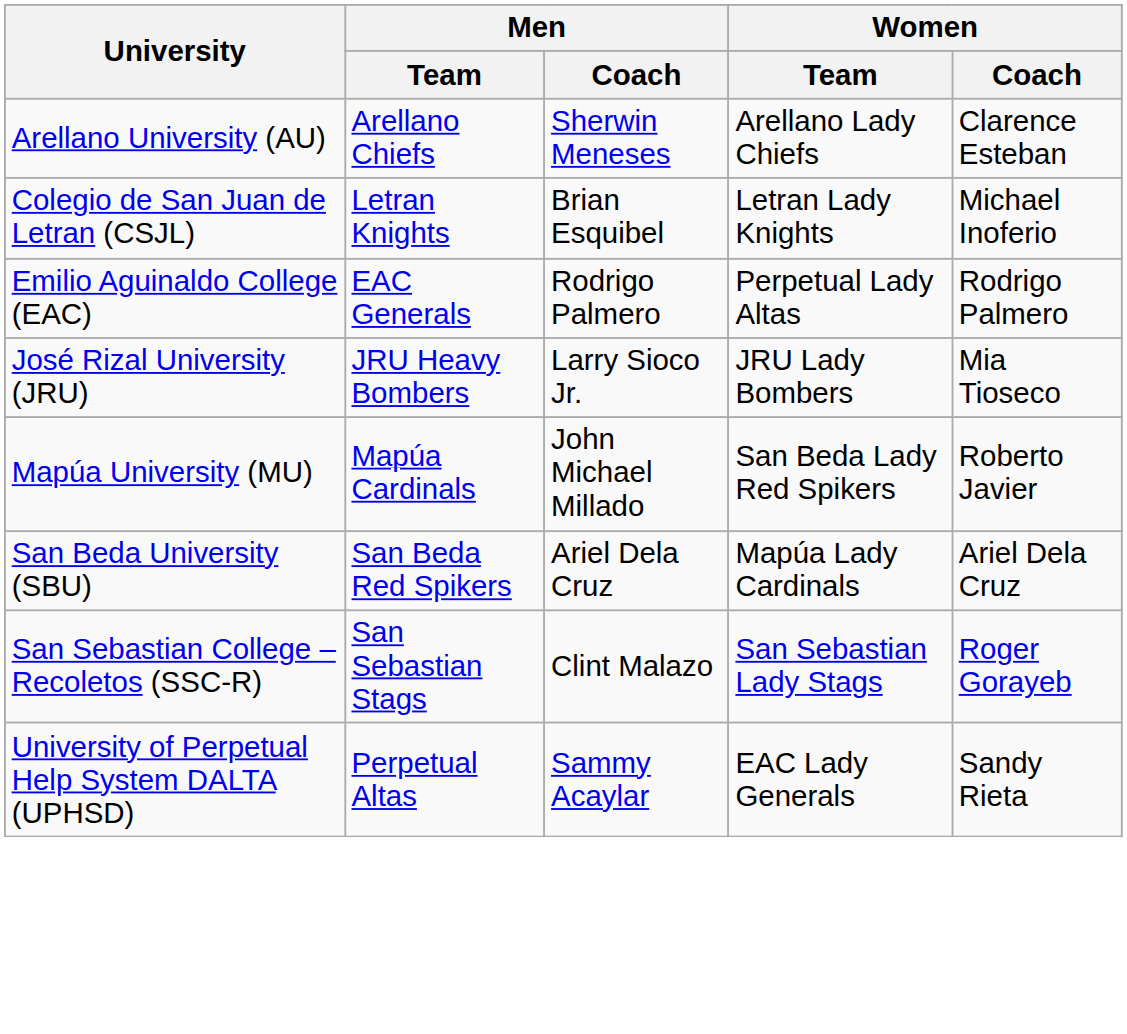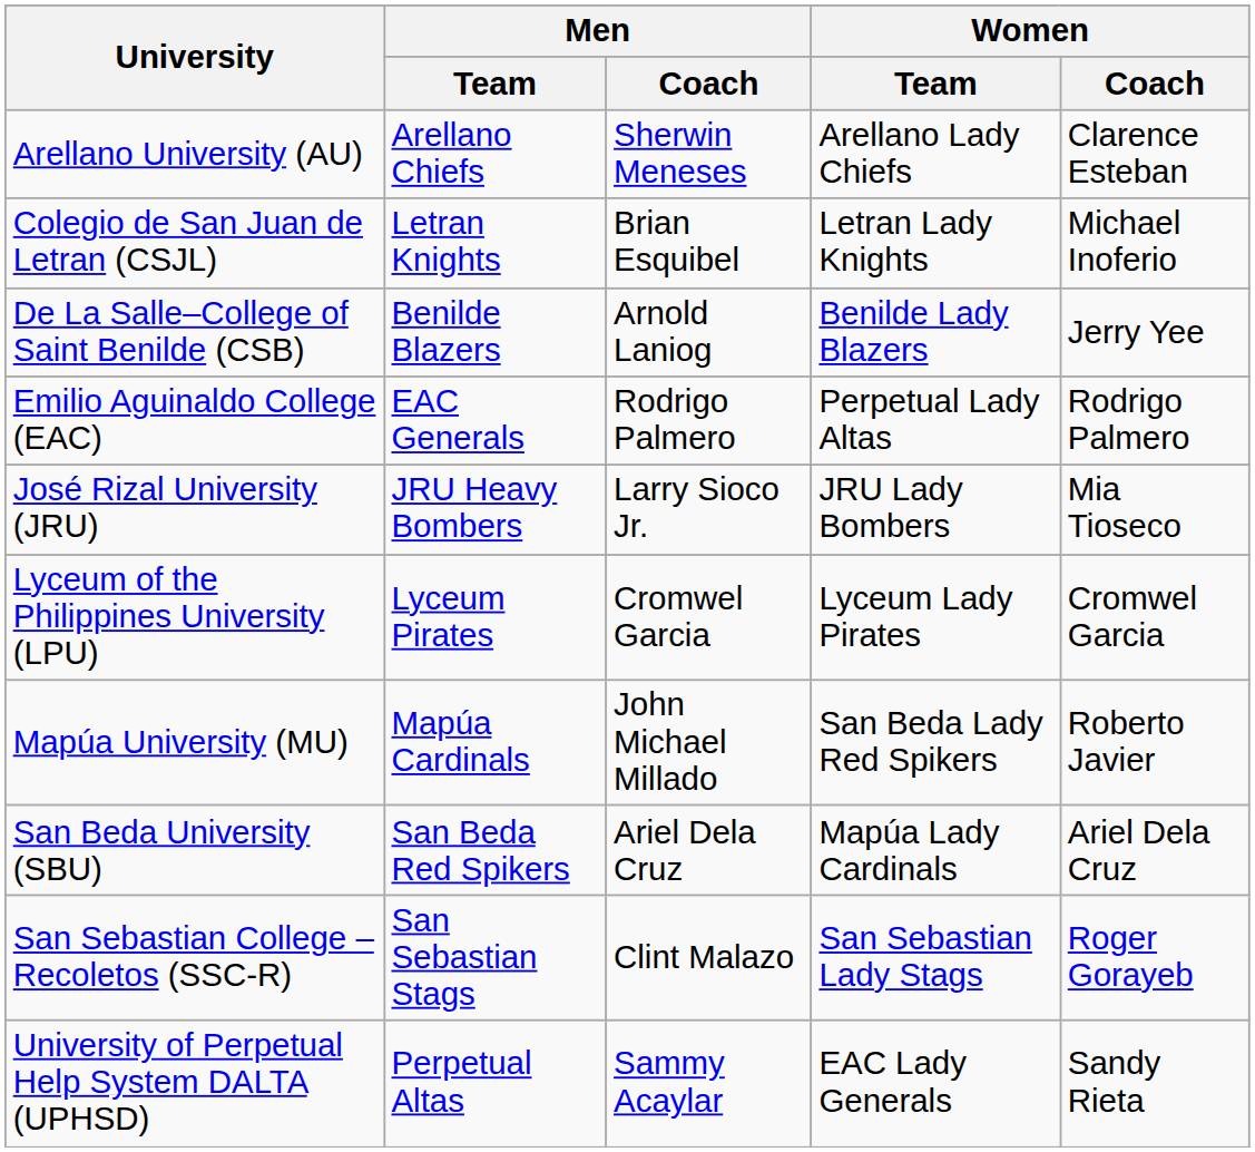 <table class="wikitable">
 <tr>
 <th rowspan="2">University</th>
 <th colspan="2">Men</th>
 <th colspan="2">Women</th>
 </tr>
 <tr>
 <th>Team</th>
 <th>Coach</th>
 <th>Team</th>
 <th>Coach</th>
 </tr>
 <tr>
 <td><a href='#'>Arellano University</a> (AU)</td>
 <td><a href='#'>Arellano Chiefs</a></td>
 <td><a href='#'>Sherwin Meneses</a></td>
 <td>Arellano Lady Chiefs</td>
 <td>Clarence Esteban</td>
 </tr>
 <tr>
 <td><a href='#'>Colegio de San Juan de Letran</a> (CSJL)</td>
 <td><a href='#'>Letran Knights</a></td>
 <td>Brian Esquibel</td>
 <td>Letran Lady Knights</td>
 <td>Michael Inoferio</td>
 </tr>
 <tr>
+<td><a href='#'>De La Salle–College of Saint Benilde</a> (CSB)</td>
+<td><a href='#'>Benilde Blazers</a></td>
+<td>Arnold Laniog</td>
+<td><a href='#'>Benilde Lady Blazers</a></td>
+<td>Jerry Yee</td>
+</tr>
+<tr>
 <td><a href='#'>Emilio Aguinaldo College</a> (EAC)</td>
 <td><a href='#'>EAC Generals</a></td>
 <td>Rodrigo Palmero</td>
 <td>Perpetual Lady Altas</td>
 <td>Rodrigo Palmero</td>
 </tr>
 <tr>
 <td><a href='#'>José Rizal University</a> (JRU)</td>
 <td><a href='#'>JRU Heavy Bombers</a></td>
 <td>Larry Sioco Jr.</td>
 <td>JRU Lady Bombers</td>
 <td>Mia Tioseco</td>
+</tr>
+<tr>
+<td><a href='#'>Lyceum of the Philippines University</a> (LPU)</td>
+<td><a href='#'>Lyceum Pirates</a></td>
+<td>Cromwel Garcia</td>
+<td>Lyceum Lady Pirates</td>
+<td>Cromwel Garcia</td>
 </tr>
 <tr>
 <td><a href='#'>Mapúa University</a> (MU)</td>
 <td><a href='#'>Mapúa Cardinals</a></td>
 <td>John Michael Millado</td>
 <td>San Beda Lady Red Spikers</td>
 <td>Roberto Javier</td>
 </tr>
 <tr>
 <td><a href='#'>San Beda University</a> (SBU)</td>
 <td><a href='#'>San Beda Red Spikers</a></td>
 <td>Ariel Dela Cruz</td>
 <td>Mapúa Lady Cardinals</td>
 <td>Ariel Dela Cruz</td>
 </tr>
 <tr>
 <td><a href='#'>San Sebastian College – Recoletos</a> (SSC-R)</td>
 <td><a href='#'>San Sebastian Stags</a></td>
 <td>Clint Malazo</td>
 <td><a href='#'>San Sebastian Lady Stags</a></td>
 <td><a href='#'>Roger Gorayeb</a></td>
 </tr>
 <tr>
 <td><a href='#'>University of Perpetual Help System DALTA</a> (UPHSD)</td>
 <td><a href='#'>Perpetual Altas</a></td>
 <td><a href='#'>Sammy Acaylar</a></td>
 <td>EAC Lady Generals</td>
 <td>Sandy Rieta</td>
 </tr>
 </table>
